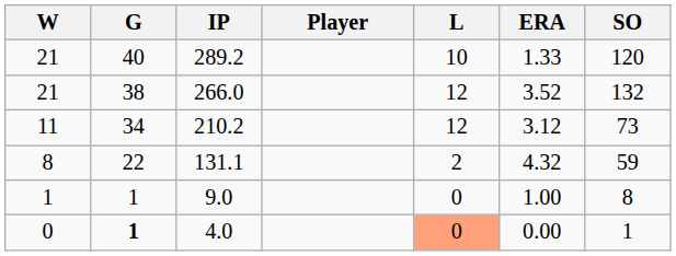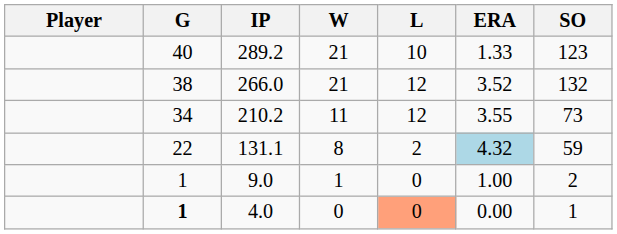 <table class="wikitable sortable">
 <tr>
-<th bgcolor="#DDDDFF" width="9%">W</th>
+<th bgcolor="#DDDDFF" width="16%">Player</th>
 <th bgcolor="#DDDDFF" width="9%">G</th>
 <th bgcolor="#DDDDFF" width="9%">IP</th>
-<th bgcolor="#DDDDFF" width="16%">Player</th>
+<th bgcolor="#DDDDFF" width="9%">W</th>
 <th bgcolor="#DDDDFF" width="9%">L</th>
 <th bgcolor="#DDDDFF" width="9%">ERA</th>
 <th bgcolor="#DDDDFF" width="9%">SO</th>
 </tr>
 <tr align="center">
-<td>21</td>
+<td></td>
 <td>40</td>
 <td>289.2</td>
-<td></td>
+<td>21</td>
 <td>10</td>
 <td>1.33</td>
-<td>120</td>
+<td>123</td>
 </tr>
 <tr align="center">
-<td>21</td>
+<td></td>
 <td>38</td>
 <td>266.0</td>
-<td></td>
+<td>21</td>
 <td>12</td>
 <td>3.52</td>
 <td>132</td>
 </tr>
 <tr align="center">
-<td>11</td>
+<td></td>
 <td>34</td>
 <td>210.2</td>
-<td></td>
+<td>11</td>
 <td>12</td>
-<td>3.12</td>
+<td>3.55</td>
 <td>73</td>
 </tr>
 <tr align="center">
-<td>8</td>
+<td></td>
 <td>22</td>
 <td>131.1</td>
-<td></td>
+<td>8</td>
 <td>2</td>
-<td>4.32</td>
+<td style="background: lightblue;">4.32</td>
 <td>59</td>
 </tr>
 <tr align="center">
-<td>1</td>
+<td></td>
 <td>1</td>
 <td>9.0</td>
-<td></td>
+<td>1</td>
 <td>0</td>
 <td>1.00</td>
-<td>8</td>
+<td>2</td>
 </tr>
 <tr align="center">
-<td>0</td>
+<td></td>
 <td><strong>1</strong></td>
 <td>4.0</td>
-<td></td>
+<td>0</td>
 <td style="background: lightsalmon;">0</td>
 <td>0.00</td>
 <td>1</td>
 </tr>
 </table>
